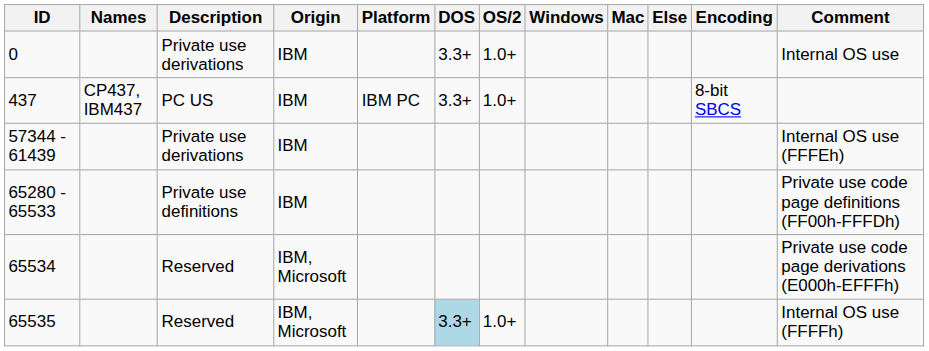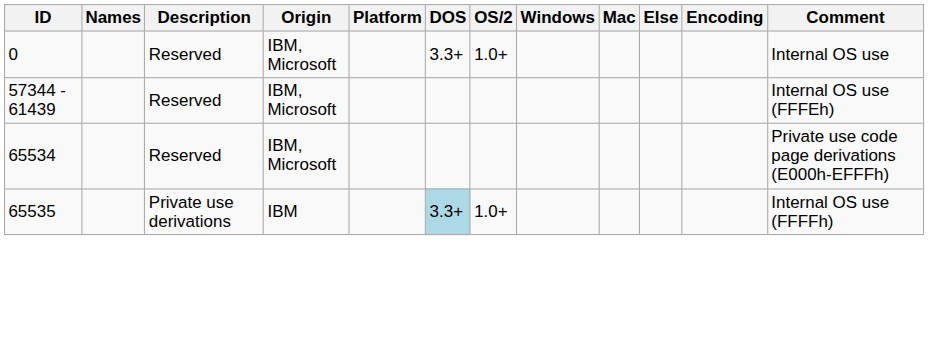 <table class="wikitable" style="float:center;">
 <tr>
 <th>ID</th>
 <th>Names</th>
 <th>Description</th>
 <th>Origin</th>
 <th>Platform</th>
 <th>DOS</th>
 <th>OS/2</th>
 <th>Windows</th>
 <th>Mac</th>
 <th>Else</th>
 <th>Encoding</th>
 <th>Comment</th>
 </tr>
 <tr>
 <td>0</td>
 <td></td>
-<td>Private use derivations</td>
-<td>IBM</td>
+<td>Reserved</td>
+<td>IBM, Microsoft</td>
 <td></td>
 <td>3.3+</td>
 <td>1.0+</td>
 <td></td>
 <td></td>
 <td></td>
 <td></td>
 <td>Internal OS use</td>
 </tr>
 <tr>
-<td>437</td>
-<td>CP437, IBM437</td>
-<td>PC US</td>
-<td>IBM</td>
-<td>IBM PC</td>
-<td>3.3+</td>
-<td>1.0+</td>
-<td></td>
-<td></td>
-<td></td>
-<td>8-bit <a href='#'>SBCS</a></td>
-<td></td>
-</tr>
-<tr>
 <td>57344 - 61439</td>
 <td></td>
-<td>Private use derivations</td>
-<td>IBM</td>
+<td>Reserved</td>
+<td>IBM, Microsoft</td>
 <td></td>
 <td></td>
 <td></td>
 <td></td>
 <td></td>
 <td></td>
 <td></td>
 <td>Internal OS use (FFFEh)</td>
-</tr>
-<tr>
-<td>65280 - 65533</td>
-<td></td>
-<td>Private use definitions</td>
-<td>IBM</td>
-<td></td>
-<td></td>
-<td></td>
-<td></td>
-<td></td>
-<td></td>
-<td></td>
-<td>Private use code page definitions (FF00h-FFFDh)</td>
 </tr>
 <tr>
 <td>65534</td>
 <td></td>
 <td>Reserved</td>
 <td>IBM, Microsoft</td>
 <td></td>
 <td></td>
 <td></td>
 <td></td>
 <td></td>
 <td></td>
 <td></td>
 <td>Private use code page derivations (E000h-EFFFh)</td>
 </tr>
 <tr>
 <td>65535</td>
 <td></td>
-<td>Reserved</td>
-<td>IBM, Microsoft</td>
+<td>Private use derivations</td>
+<td>IBM</td>
 <td></td>
 <td style="background: lightblue;">3.3+</td>
 <td>1.0+</td>
 <td></td>
 <td></td>
 <td></td>
 <td></td>
 <td>Internal OS use (FFFFh)</td>
 </tr>
 </table>
